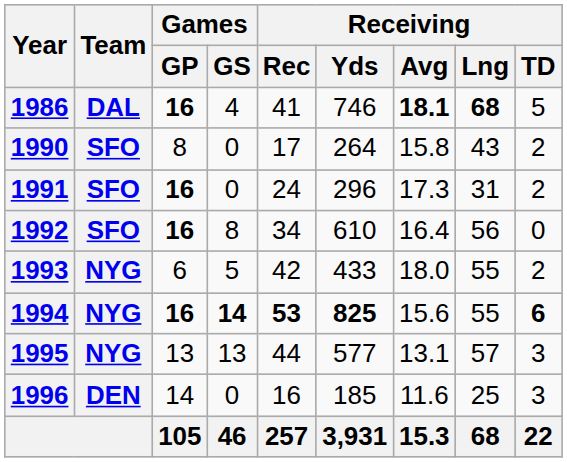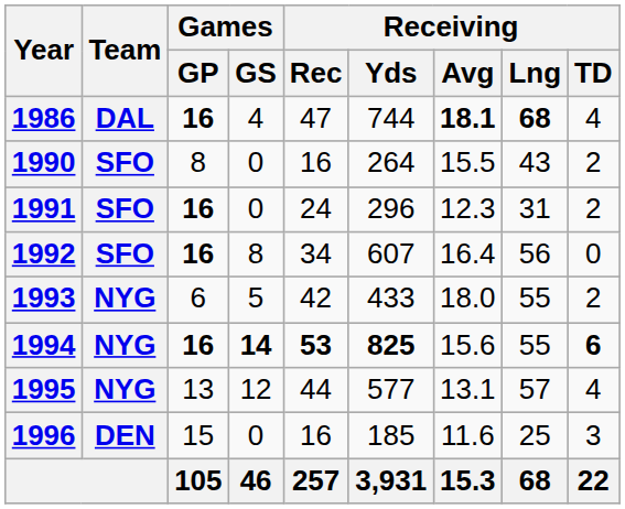 <table class="wikitable" style="text-align:center">
 <tr>
 <th rowspan="2">Year</th>
 <th rowspan="2">Team</th>
 <th colspan="2">Games</th>
 <th colspan="5">Receiving</th>
 </tr>
 <tr>
 <th>GP</th>
 <th>GS</th>
 <th>Rec</th>
 <th>Yds</th>
 <th>Avg</th>
 <th>Lng</th>
 <th>TD</th>
 </tr>
 <tr>
 <th><a href='#'>1986</a></th>
 <th><a href='#'>DAL</a></th>
 <td><strong>16</strong></td>
 <td>4</td>
-<td>41</td>
-<td>746</td>
+<td>47</td>
+<td>744</td>
 <td><strong>18.1</strong></td>
 <td><strong>68</strong></td>
-<td>5</td>
+<td>4</td>
 </tr>
 <tr>
 <th><a href='#'>1990</a></th>
 <th><a href='#'>SFO</a></th>
 <td>8</td>
 <td>0</td>
-<td>17</td>
+<td>16</td>
 <td>264</td>
-<td>15.8</td>
+<td>15.5</td>
 <td>43</td>
 <td>2</td>
 </tr>
 <tr>
 <th><a href='#'>1991</a></th>
 <th><a href='#'>SFO</a></th>
 <td><strong>16</strong></td>
 <td>0</td>
 <td>24</td>
 <td>296</td>
-<td>17.3</td>
+<td>12.3</td>
 <td>31</td>
 <td>2</td>
 </tr>
 <tr>
 <th><a href='#'>1992</a></th>
 <th><a href='#'>SFO</a></th>
 <td><strong>16</strong></td>
 <td>8</td>
 <td>34</td>
-<td>610</td>
+<td>607</td>
 <td>16.4</td>
 <td>56</td>
 <td>0</td>
 </tr>
 <tr>
 <th><a href='#'>1993</a></th>
 <th><a href='#'>NYG</a></th>
 <td>6</td>
 <td>5</td>
 <td>42</td>
 <td>433</td>
 <td>18.0</td>
 <td>55</td>
 <td>2</td>
 </tr>
 <tr>
 <th><a href='#'>1994</a></th>
 <th><a href='#'>NYG</a></th>
 <td><strong>16</strong></td>
 <td><strong>14</strong></td>
 <td><strong>53</strong></td>
 <td><strong>825</strong></td>
 <td>15.6</td>
 <td>55</td>
 <td><strong>6</strong></td>
 </tr>
 <tr>
 <th><a href='#'>1995</a></th>
 <th><a href='#'>NYG</a></th>
 <td>13</td>
-<td>13</td>
+<td>12</td>
 <td>44</td>
 <td>577</td>
 <td>13.1</td>
 <td>57</td>
-<td>3</td>
+<td>4</td>
 </tr>
 <tr>
 <th><a href='#'>1996</a></th>
 <th><a href='#'>DEN</a></th>
-<td>14</td>
+<td>15</td>
 <td>0</td>
 <td>16</td>
 <td>185</td>
 <td>11.6</td>
 <td>25</td>
 <td>3</td>
 </tr>
 <tr>
 <th colspan="2"></th>
 <th>105</th>
 <th>46</th>
 <th>257</th>
 <th>3,931</th>
 <th>15.3</th>
 <th>68</th>
 <th>22</th>
 </tr>
 </table>
